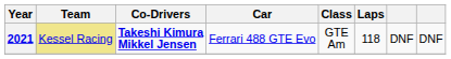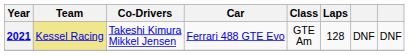 <table class="wikitable" style="text-align:center; font-size:90%">
 <tr>
 <th>Year</th>
 <th>Team</th>
 <th>Co-Drivers</th>
 <th>Car</th>
 <th>Class</th>
 <th>Laps</th>
 <th></th>
 <th></th>
 </tr>
 <tr>
 <th><a href='#'>2021</a></th>
 <td align="left" style="background: khaki;"> <a href='#'>Kessel Racing</a></td>
-<td align="left"><strong> <a href='#'>Takeshi Kimura</a><br> <a href='#'>Mikkel Jensen</a></strong></td>
+<td align="left"> <a href='#'>Takeshi Kimura</a><br> <a href='#'>Mikkel Jensen</a></td>
 <td align="left"><a href='#'>Ferrari 488 GTE Evo</a></td>
 <td>GTE<br>Am</td>
-<td>118</td>
+<td>128</td>
 <td>DNF</td>
 <td>DNF</td>
 </tr>
 <tr>
 </tr>
 </table>
